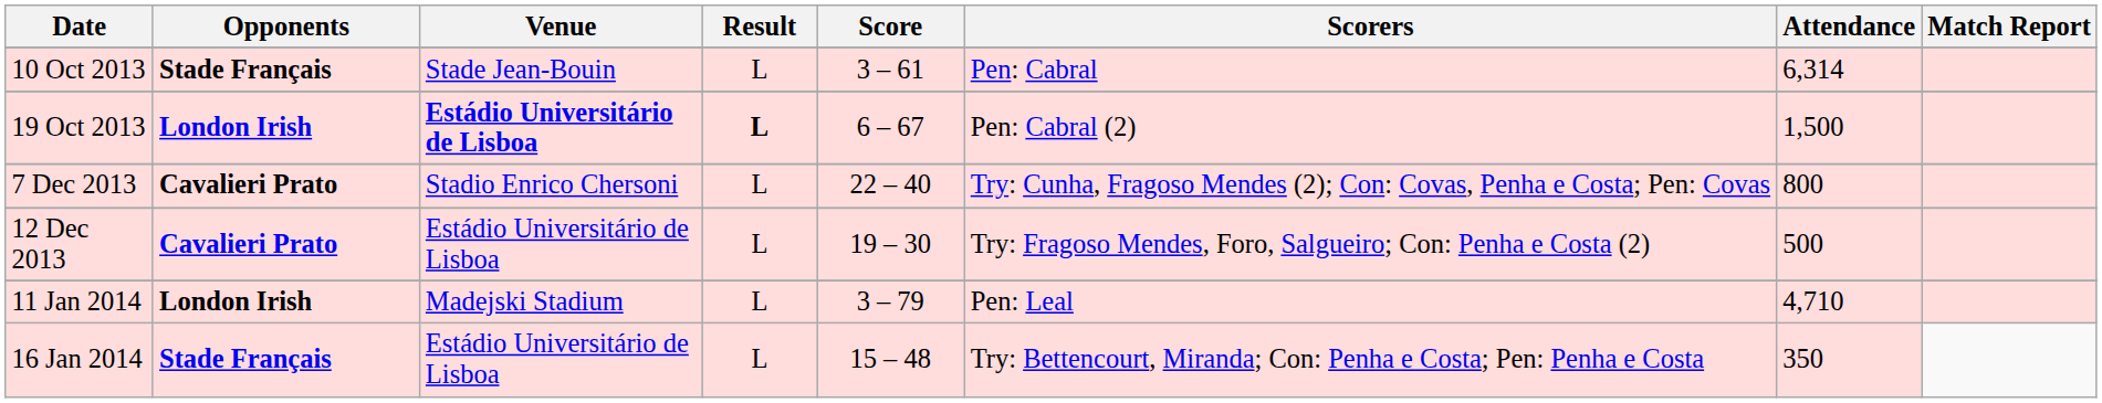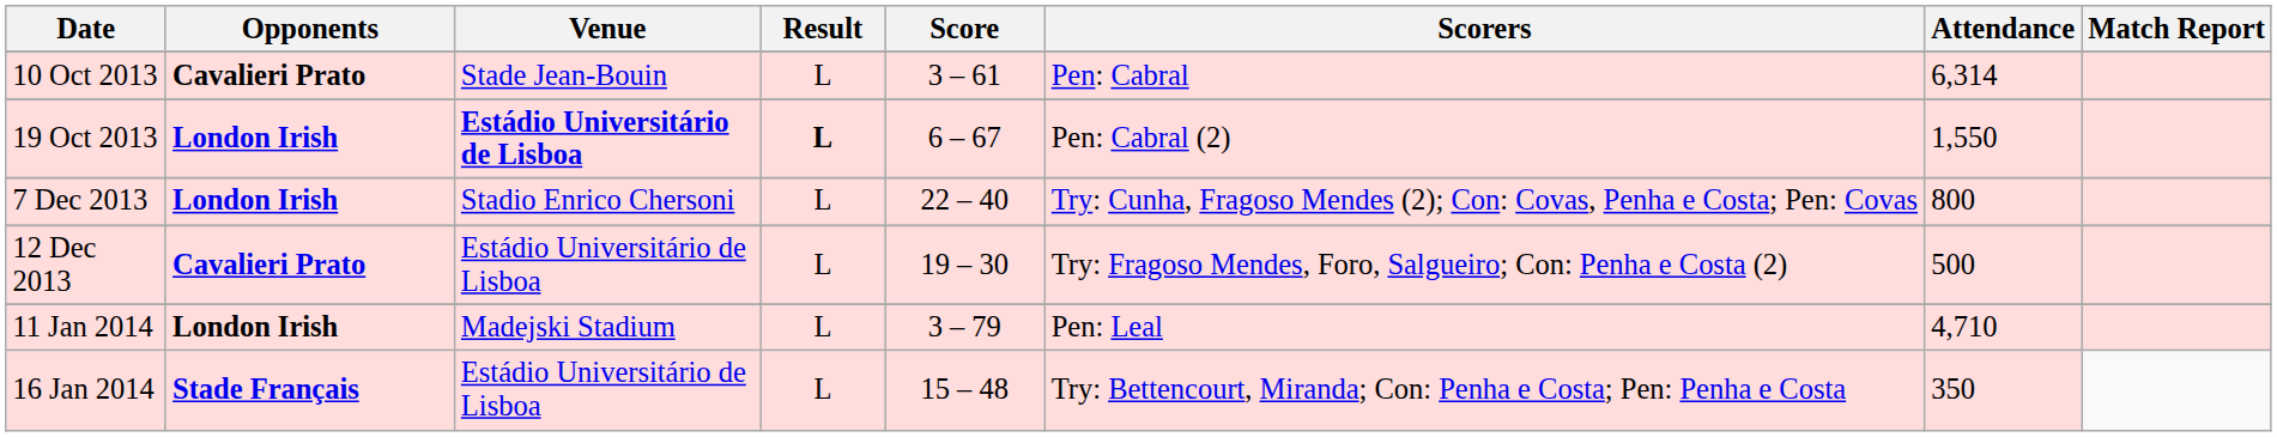 <table class="wikitable" style="text-align:left">
 <tr>
 <th width="80">Date</th>
 <th width="150">Opponents</th>
 <th width="160">Venue</th>
 <th width="60">Result</th>
 <th width="80">Score</th>
 <th>Scorers</th>
 <th>Attendance</th>
 <th>Match Report</th>
 </tr>
 <tr>
 </tr>
 <tr bgcolor="ffdddd">
 <td>10 Oct 2013</td>
-<td> <strong>Stade Français</strong></td>
+<td> <strong>Cavalieri Prato</strong></td>
 <td><a href='#'>Stade Jean-Bouin</a></td>
 <td style="text-align:center">L</td>
 <td style="text-align:center">3 – 61</td>
 <td><a href='#'>Pen</a>: <a href='#'>Cabral</a></td>
 <td>6,314</td>
 <td></td>
 </tr>
 <tr>
 </tr>
 <tr bgcolor="ffdddd">
 <td>19 Oct 2013</td>
 <td> <strong><a href='#'>London Irish</a></strong></td>
 <td><strong> <a href='#'>Estádio Universitário de Lisboa</a></strong></td>
 <td style="text-align:center"><strong>L</strong></td>
 <td style="text-align:center">6 – 67</td>
 <td>Pen: <a href='#'>Cabral</a> (2)</td>
-<td>1,500</td>
+<td>1,550</td>
 <td></td>
 </tr>
 <tr>
 </tr>
 <tr bgcolor="ffdddd">
 <td>7 Dec 2013</td>
-<td> <strong>Cavalieri Prato</strong></td>
+<td> <strong><a href='#'>London Irish</a></strong></td>
 <td><a href='#'>Stadio Enrico Chersoni</a></td>
 <td style="text-align:center">L</td>
 <td style="text-align:center">22 – 40</td>
 <td><a href='#'>Try</a>: <a href='#'>Cunha</a>, <a href='#'>Fragoso Mendes</a> (2); <a href='#'>Con</a>: <a href='#'>Covas</a>, <a href='#'>Penha e Costa</a>; Pen: <a href='#'>Covas</a></td>
 <td>800</td>
 <td></td>
 </tr>
 <tr>
 </tr>
 <tr bgcolor="ffdddd">
 <td>12 Dec 2013</td>
 <td> <strong><a href='#'>Cavalieri Prato</a></strong></td>
 <td><a href='#'>Estádio Universitário de Lisboa</a></td>
 <td style="text-align:center">L</td>
 <td style="text-align:center">19 – 30</td>
 <td>Try: <a href='#'>Fragoso Mendes</a>, Foro, <a href='#'>Salgueiro</a>; Con: <a href='#'>Penha e Costa</a> (2)</td>
 <td>500</td>
 <td></td>
 </tr>
 <tr>
 </tr>
 <tr bgcolor="ffdddd">
 <td>11 Jan 2014</td>
 <td> <strong>London Irish</strong></td>
 <td><a href='#'>Madejski Stadium</a></td>
 <td style="text-align:center">L</td>
 <td style="text-align:center">3 – 79</td>
 <td>Pen: <a href='#'>Leal</a></td>
 <td>4,710</td>
 <td></td>
 </tr>
 <tr bgcolor="ffdddd">
 <td>16 Jan 2014</td>
 <td> <strong><a href='#'>Stade Français</a></strong></td>
 <td><a href='#'>Estádio Universitário de Lisboa</a></td>
 <td style="text-align:center">L</td>
 <td style="text-align:center">15 – 48</td>
 <td>Try: <a href='#'>Bettencourt</a>, <a href='#'>Miranda</a>; Con: <a href='#'>Penha e Costa</a>; Pen: <a href='#'>Penha e Costa</a></td>
 <td>350</td>
 </tr>
 </table>
